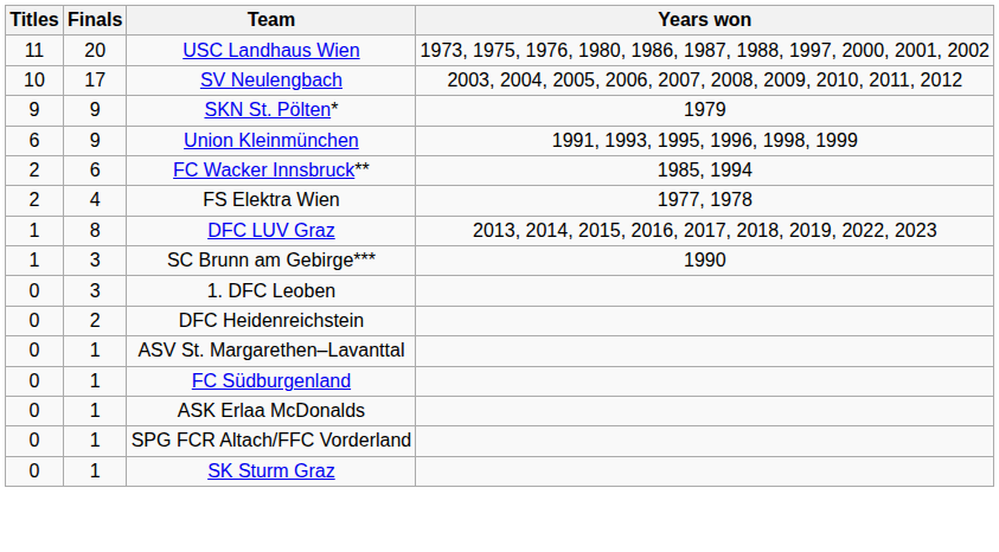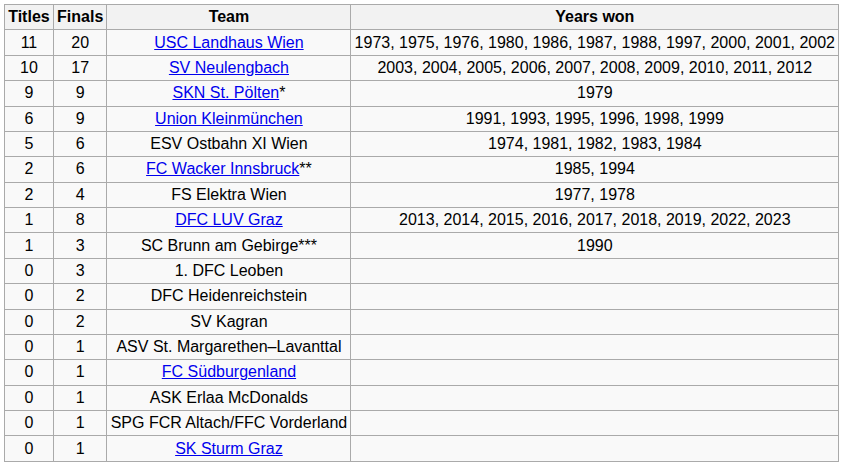 <table class="wikitable" style="text-align: center;">
 <tr>
 <th>Titles</th>
 <th>Finals</th>
 <th>Team</th>
 <th>Years won</th>
 </tr>
 <tr>
 <td>11</td>
 <td>20</td>
 <td><a href='#'>USC Landhaus Wien</a></td>
 <td>1973, 1975, 1976, 1980, 1986, 1987, 1988, 1997, 2000, 2001, 2002</td>
 </tr>
 <tr>
 <td>10</td>
 <td>17</td>
 <td><a href='#'>SV Neulengbach</a></td>
 <td>2003, 2004, 2005, 2006, 2007, 2008, 2009, 2010, 2011, 2012</td>
 </tr>
 <tr>
 <td>9</td>
 <td>9</td>
 <td><a href='#'>SKN St. Pölten</a>*</td>
 <td>1979</td>
 </tr>
 <tr>
 <td>6</td>
 <td>9</td>
 <td><a href='#'>Union Kleinmünchen</a></td>
 <td>1991, 1993, 1995, 1996, 1998, 1999</td>
+</tr>
+<tr>
+<td>5</td>
+<td>6</td>
+<td>ESV Ostbahn XI Wien</td>
+<td>1974, 1981, 1982, 1983, 1984</td>
 </tr>
 <tr>
 <td>2</td>
 <td>6</td>
 <td><a href='#'>FC Wacker Innsbruck</a>**</td>
 <td>1985, 1994</td>
 </tr>
 <tr>
 <td>2</td>
 <td>4</td>
 <td>FS Elektra Wien</td>
 <td>1977, 1978</td>
 </tr>
 <tr>
 <td>1</td>
 <td>8</td>
 <td><a href='#'>DFC LUV Graz</a></td>
 <td>2013, 2014, 2015, 2016, 2017, 2018, 2019, 2022, 2023</td>
 </tr>
 <tr>
 <td>1</td>
 <td>3</td>
 <td>SC Brunn am Gebirge***</td>
 <td>1990</td>
 </tr>
 <tr>
 <td>0</td>
 <td>3</td>
 <td>1. DFC Leoben</td>
 <td></td>
 </tr>
 <tr>
 <td>0</td>
 <td>2</td>
 <td>DFC Heidenreichstein</td>
 <td></td>
 </tr>
 <tr>
 <td>0</td>
+<td>2</td>
+<td>SV Kagran</td>
+<td></td>
+</tr>
+<tr>
+<td>0</td>
 <td>1</td>
 <td>ASV St. Margarethen–Lavanttal</td>
 <td></td>
 </tr>
 <tr>
 <td>0</td>
 <td>1</td>
 <td><a href='#'>FC Südburgenland</a></td>
 <td></td>
 </tr>
 <tr>
 <td>0</td>
 <td>1</td>
 <td>ASK Erlaa McDonalds</td>
 <td></td>
 </tr>
 <tr>
 <td>0</td>
 <td>1</td>
 <td>SPG FCR Altach/FFC Vorderland</td>
 <td></td>
 </tr>
 <tr>
 <td>0</td>
 <td>1</td>
 <td><a href='#'>SK Sturm Graz</a></td>
 <td></td>
 </tr>
 <tr>
 </tr>
 </table>
